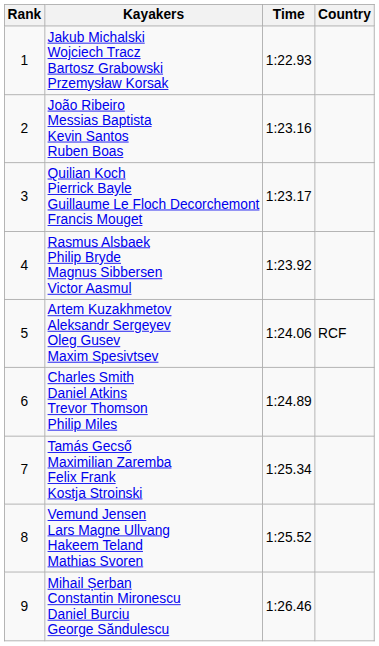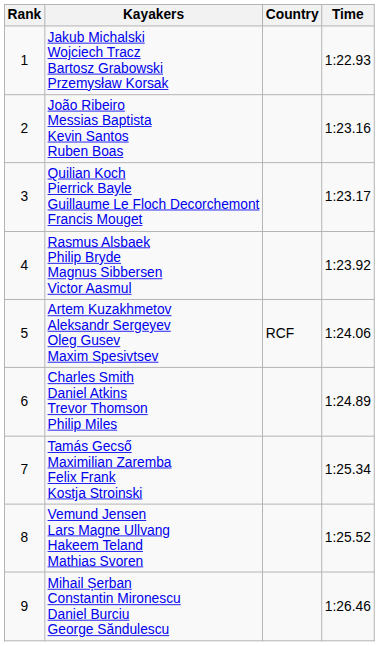 <table class="wikitable" style="text-align:center">
 <tr>
 <th>Rank</th>
 <th>Kayakers</th>
+<th>Country</th>
 <th>Time</th>
-<th>Country</th>
 </tr>
 <tr>
 <td>1</td>
 <td align="left"><a href='#'>Jakub Michalski</a><br><a href='#'>Wojciech Tracz</a><br><a href='#'>Bartosz Grabowski</a><br><a href='#'>Przemysław Korsak</a></td>
+<td align="left"></td>
 <td>1:22.93</td>
-<td align="left"></td>
 </tr>
 <tr>
 <td>2</td>
 <td align="left"><a href='#'>João Ribeiro</a><br><a href='#'>Messias Baptista</a><br><a href='#'>Kevin Santos</a><br><a href='#'>Ruben Boas</a></td>
+<td align="left"></td>
 <td>1:23.16</td>
-<td align="left"></td>
 </tr>
 <tr>
 <td>3</td>
 <td align="left"><a href='#'>Quilian Koch</a><br><a href='#'>Pierrick Bayle</a><br><a href='#'>Guillaume Le Floch Decorchemont</a><br><a href='#'>Francis Mouget</a></td>
+<td align="left"></td>
 <td>1:23.17</td>
-<td align="left"></td>
 </tr>
 <tr>
 <td>4</td>
 <td align="left"><a href='#'>Rasmus Alsbaek</a><br><a href='#'>Philip Bryde</a><br><a href='#'>Magnus Sibbersen</a><br><a href='#'>Victor Aasmul</a></td>
+<td align="left"></td>
 <td>1:23.92</td>
-<td align="left"></td>
 </tr>
 <tr>
 <td>5</td>
 <td align="left"><a href='#'>Artem Kuzakhmetov</a><br><a href='#'>Aleksandr Sergeyev</a><br><a href='#'>Oleg Gusev</a><br><a href='#'>Maxim Spesivtsev</a></td>
+<td align="left"> RCF</td>
 <td>1:24.06</td>
-<td align="left"> RCF</td>
 </tr>
 <tr>
 <td>6</td>
 <td align="left"><a href='#'>Charles Smith</a><br><a href='#'>Daniel Atkins</a><br><a href='#'>Trevor Thomson</a><br><a href='#'>Philip Miles</a></td>
+<td align="left"></td>
 <td>1:24.89</td>
-<td align="left"></td>
 </tr>
 <tr>
 <td>7</td>
 <td align="left"><a href='#'>Tamás Gecső</a><br><a href='#'>Maximilian Zaremba</a><br><a href='#'>Felix Frank</a><br><a href='#'>Kostja Stroinski</a></td>
+<td align="left"></td>
 <td>1:25.34</td>
-<td align="left"></td>
 </tr>
 <tr>
 <td>8</td>
 <td align="left"><a href='#'>Vemund Jensen</a><br><a href='#'>Lars Magne Ullvang</a><br><a href='#'>Hakeem Teland</a><br><a href='#'>Mathias Svoren</a></td>
+<td align="left"></td>
 <td>1:25.52</td>
-<td align="left"></td>
 </tr>
 <tr>
 <td>9</td>
 <td align="left"><a href='#'>Mihail Șerban</a><br><a href='#'>Constantin Mironescu</a><br><a href='#'>Daniel Burciu</a><br><a href='#'>George Săndulescu</a></td>
+<td align="left"></td>
 <td>1:26.46</td>
-<td align="left"></td>
 </tr>
 </table>
